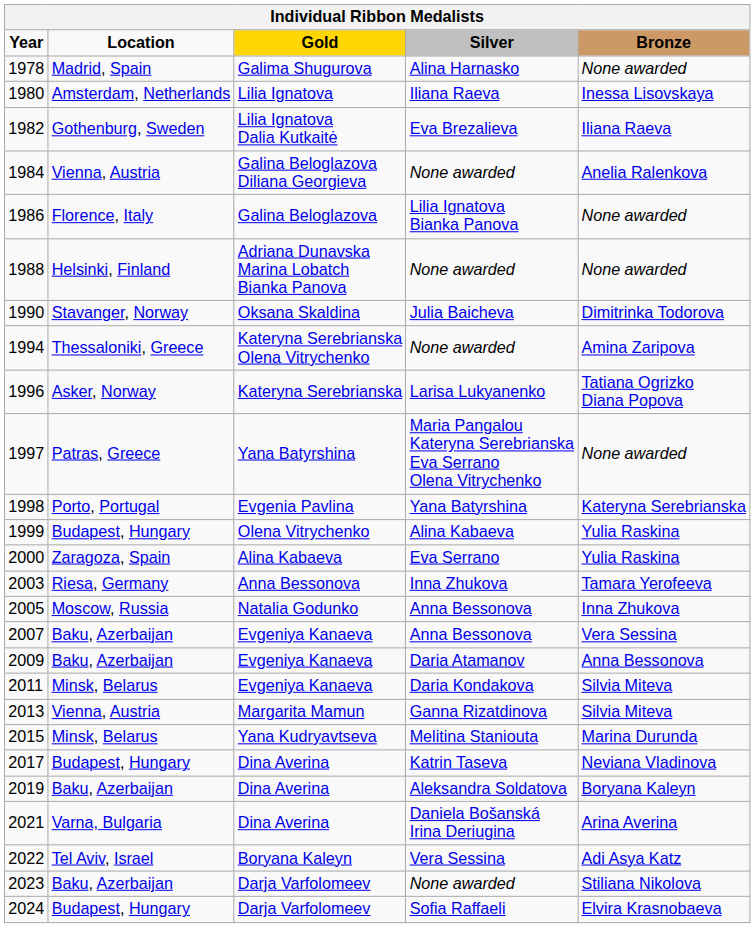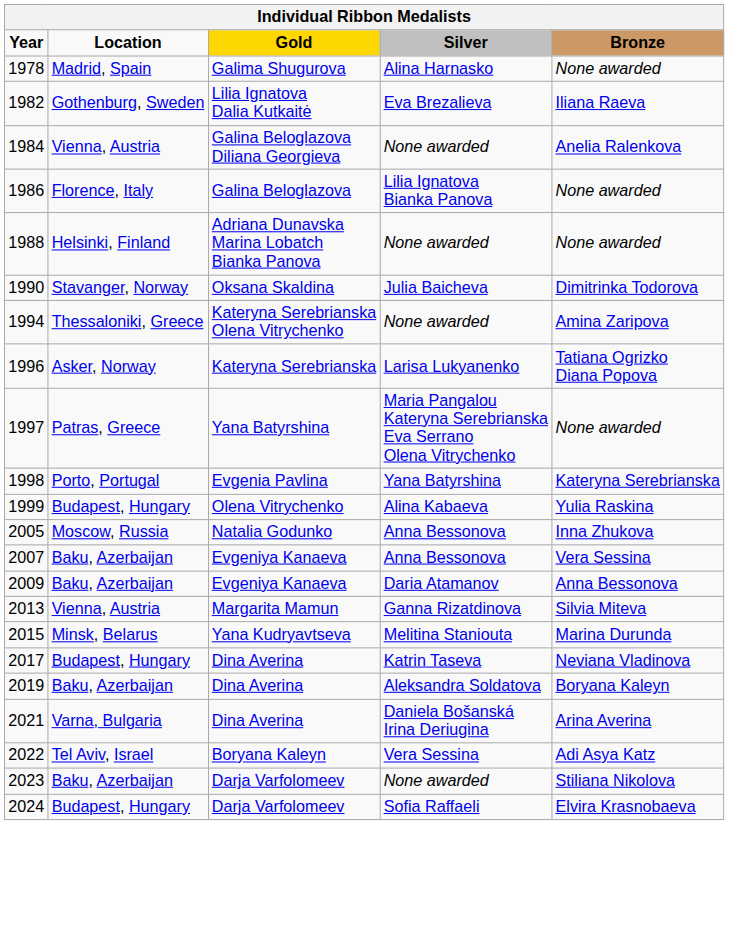 <table class="wikitable">
 <tr>
 <th colspan=5 align="center"><strong>Individual Ribbon Medalists</strong></th>
 </tr>
 <tr>
 <td align="center"><strong>Year</strong></td>
 <td align="center"><strong>Location</strong></td>
 <td style="text-align:center;background-color:gold;"><strong>Gold</strong></td>
 <td style="text-align:center;background-color:silver;"><strong>Silver</strong></td>
 <td style="text-align:center;background-color:#CC9966;"><strong>Bronze</strong></td>
 </tr>
 <tr>
 <td>1978</td>
 <td> <a href='#'>Madrid</a>, <a href='#'>Spain</a></td>
 <td> <a href='#'>Galima Shugurova</a></td>
 <td> <a href='#'>Alina Harnasko</a></td>
 <td><em>None awarded</em></td>
-</tr>
-<tr>
-<td>1980</td>
-<td> <a href='#'>Amsterdam</a>, <a href='#'>Netherlands</a></td>
-<td> <a href='#'>Lilia Ignatova</a></td>
-<td> <a href='#'>Iliana Raeva</a></td>
-<td> <a href='#'>Inessa Lisovskaya</a></td>
 </tr>
 <tr>
 <td>1982</td>
 <td> <a href='#'>Gothenburg</a>, <a href='#'>Sweden</a></td>
 <td> <a href='#'>Lilia Ignatova</a> <br>  <a href='#'>Dalia Kutkaitė</a></td>
 <td> <a href='#'>Eva Brezalieva</a></td>
 <td> <a href='#'>Iliana Raeva</a></td>
 </tr>
 <tr>
 <td>1984</td>
 <td> <a href='#'>Vienna</a>, <a href='#'>Austria</a></td>
 <td> <a href='#'>Galina Beloglazova</a> <br>  <a href='#'>Diliana Georgieva</a></td>
 <td><em>None awarded</em></td>
 <td> <a href='#'>Anelia Ralenkova</a></td>
 </tr>
 <tr>
 <td>1986</td>
 <td> <a href='#'>Florence</a>, <a href='#'>Italy</a></td>
 <td> <a href='#'>Galina Beloglazova</a></td>
 <td> <a href='#'>Lilia Ignatova</a> <br>  <a href='#'>Bianka Panova</a></td>
 <td><em>None awarded</em></td>
 </tr>
 <tr>
 <td>1988</td>
 <td> <a href='#'>Helsinki</a>, <a href='#'>Finland</a></td>
 <td> <a href='#'>Adriana Dunavska</a> <br>  <a href='#'>Marina Lobatch</a> <br>  <a href='#'>Bianka Panova</a></td>
 <td><em>None awarded</em></td>
 <td><em>None awarded</em></td>
 </tr>
 <tr>
 <td>1990</td>
 <td> <a href='#'>Stavanger</a>, <a href='#'>Norway</a></td>
 <td> <a href='#'>Oksana Skaldina</a></td>
 <td> <a href='#'>Julia Baicheva</a></td>
 <td> <a href='#'>Dimitrinka Todorova</a></td>
 </tr>
 <tr>
 <td>1994</td>
 <td> <a href='#'>Thessaloniki</a>, <a href='#'>Greece</a></td>
 <td> <a href='#'>Kateryna Serebrianska</a> <br>  <a href='#'>Olena Vitrychenko</a></td>
 <td><em>None awarded</em></td>
 <td> <a href='#'>Amina Zaripova</a></td>
 </tr>
 <tr>
 <td>1996</td>
 <td> <a href='#'>Asker</a>, <a href='#'>Norway</a></td>
 <td> <a href='#'>Kateryna Serebrianska</a></td>
 <td> <a href='#'>Larisa Lukyanenko</a></td>
 <td> <a href='#'>Tatiana Ogrizko</a> <br>  <a href='#'>Diana Popova</a></td>
 </tr>
 <tr>
 <td>1997</td>
 <td> <a href='#'>Patras</a>, <a href='#'>Greece</a></td>
 <td> <a href='#'>Yana Batyrshina</a></td>
 <td> <a href='#'>Maria Pangalou</a> <br>  <a href='#'>Kateryna Serebrianska</a> <br>  <a href='#'>Eva Serrano</a> <br>  <a href='#'>Olena Vitrychenko</a></td>
 <td><em>None awarded</em></td>
 </tr>
 <tr>
 <td>1998</td>
 <td> <a href='#'>Porto</a>, <a href='#'>Portugal</a></td>
 <td> <a href='#'>Evgenia Pavlina</a></td>
 <td> <a href='#'>Yana Batyrshina</a></td>
 <td> <a href='#'>Kateryna Serebrianska</a></td>
 </tr>
 <tr>
 <td>1999</td>
 <td> <a href='#'>Budapest</a>, <a href='#'>Hungary</a></td>
 <td> <a href='#'>Olena Vitrychenko</a></td>
 <td> <a href='#'>Alina Kabaeva</a></td>
 <td> <a href='#'>Yulia Raskina</a></td>
 </tr>
 <tr>
-<td>2000</td>
-<td> <a href='#'>Zaragoza</a>, <a href='#'>Spain</a></td>
-<td> <a href='#'>Alina Kabaeva</a></td>
-<td> <a href='#'>Eva Serrano</a></td>
-<td> <a href='#'>Yulia Raskina</a></td>
-</tr>
-<tr>
-<td>2003</td>
-<td> <a href='#'>Riesa</a>, <a href='#'>Germany</a></td>
-<td> <a href='#'>Anna Bessonova</a></td>
-<td> <a href='#'>Inna Zhukova</a></td>
-<td> <a href='#'>Tamara Yerofeeva</a></td>
-</tr>
-<tr>
 <td>2005</td>
 <td> <a href='#'>Moscow</a>, <a href='#'>Russia</a></td>
 <td> <a href='#'>Natalia Godunko</a></td>
 <td> <a href='#'>Anna Bessonova</a></td>
 <td> <a href='#'>Inna Zhukova</a></td>
 </tr>
 <tr>
 <td>2007</td>
 <td> <a href='#'>Baku</a>, <a href='#'>Azerbaijan</a></td>
 <td> <a href='#'>Evgeniya Kanaeva</a></td>
 <td> <a href='#'>Anna Bessonova</a></td>
 <td> <a href='#'>Vera Sessina</a></td>
 </tr>
 <tr>
 <td>2009</td>
 <td> <a href='#'>Baku</a>, <a href='#'>Azerbaijan</a></td>
 <td> <a href='#'>Evgeniya Kanaeva</a></td>
 <td> <a href='#'>Daria Atamanov</a></td>
 <td> <a href='#'>Anna Bessonova</a></td>
-</tr>
-<tr>
-<td>2011</td>
-<td> <a href='#'>Minsk</a>, <a href='#'>Belarus</a></td>
-<td> <a href='#'>Evgeniya Kanaeva</a></td>
-<td> <a href='#'>Daria Kondakova</a></td>
-<td> <a href='#'>Silvia Miteva</a></td>
 </tr>
 <tr>
 <td>2013</td>
 <td> <a href='#'>Vienna</a>, <a href='#'>Austria</a></td>
 <td> <a href='#'>Margarita Mamun</a></td>
 <td> <a href='#'>Ganna Rizatdinova</a></td>
 <td> <a href='#'>Silvia Miteva</a></td>
 </tr>
 <tr>
 <td>2015</td>
 <td> <a href='#'>Minsk</a>, <a href='#'>Belarus</a></td>
 <td> <a href='#'>Yana Kudryavtseva</a></td>
 <td> <a href='#'>Melitina Staniouta</a></td>
 <td> <a href='#'>Marina Durunda</a></td>
 </tr>
 <tr>
 <td>2017</td>
 <td> <a href='#'>Budapest</a>, <a href='#'>Hungary</a></td>
 <td> <a href='#'>Dina Averina</a></td>
 <td> <a href='#'>Katrin Taseva</a></td>
 <td> <a href='#'>Neviana Vladinova</a></td>
 </tr>
 <tr>
 <td>2019</td>
 <td> <a href='#'>Baku</a>, <a href='#'>Azerbaijan</a></td>
 <td> <a href='#'>Dina Averina</a></td>
 <td> <a href='#'>Aleksandra Soldatova</a></td>
 <td> <a href='#'>Boryana Kaleyn</a></td>
 </tr>
 <tr>
 <td>2021</td>
 <td> <a href='#'>Varna, Bulgaria</a></td>
 <td> <a href='#'>Dina Averina</a></td>
 <td> <a href='#'>Daniela Bošanská</a> <br>  <a href='#'>Irina Deriugina</a></td>
 <td> <a href='#'>Arina Averina</a></td>
 </tr>
 <tr>
 <td>2022</td>
 <td> <a href='#'>Tel Aviv</a>, <a href='#'>Israel</a></td>
 <td> <a href='#'>Boryana Kaleyn</a></td>
 <td> <a href='#'>Vera Sessina</a></td>
 <td> <a href='#'>Adi Asya Katz</a></td>
 </tr>
 <tr>
 <td>2023</td>
 <td> <a href='#'>Baku</a>, <a href='#'>Azerbaijan</a></td>
 <td> <a href='#'>Darja Varfolomeev</a></td>
 <td><em>None awarded</em></td>
 <td> <a href='#'>Stiliana Nikolova</a></td>
 </tr>
 <tr>
 <td>2024</td>
 <td> <a href='#'>Budapest</a>, <a href='#'>Hungary</a></td>
 <td> <a href='#'>Darja Varfolomeev</a></td>
 <td> <a href='#'>Sofia Raffaeli</a></td>
 <td> <a href='#'>Elvira Krasnobaeva</a></td>
 </tr>
 </table>
